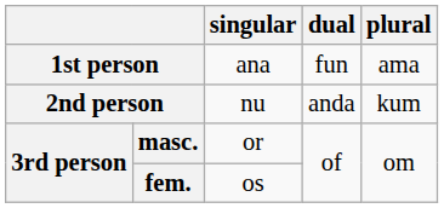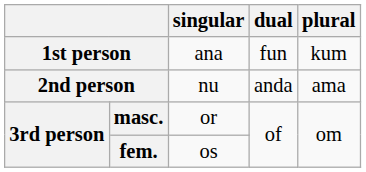 <table class="wikitable" border="1" style="text-align:center">
 <tr>
 <th colspan="2"></th>
 <th>singular</th>
 <th>dual</th>
 <th>plural</th>
 </tr>
 <tr>
 <th colspan="2">1st person</th>
 <td>ana</td>
 <td>fun</td>
-<td>ama</td>
+<td>kum</td>
 </tr>
 <tr>
 <th colspan="2">2nd person</th>
 <td>nu</td>
 <td>anda</td>
-<td>kum</td>
+<td>ama</td>
 </tr>
 <tr>
 <th rowspan="2">3rd person</th>
 <th>masc.</th>
 <td>or</td>
 <td rowspan="2">of</td>
 <td rowspan="2">om</td>
 </tr>
 <tr>
 <th>fem.</th>
 <td>os</td>
 </tr>
 </table>
